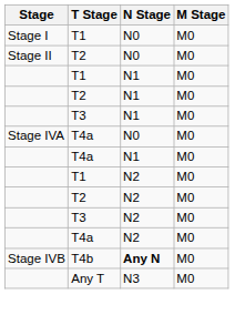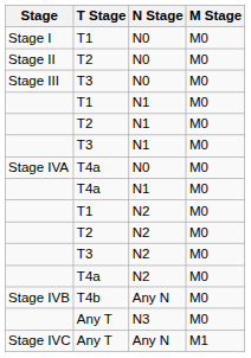 <table class="wikitable">
 <tr>
 <th>Stage</th>
 <th>T Stage</th>
 <th>N Stage</th>
 <th>M Stage</th>
 </tr>
 <tr>
 <td>Stage I</td>
 <td>T1</td>
 <td>N0</td>
 <td>M0</td>
 </tr>
 <tr>
 <td>Stage II</td>
 <td>T2</td>
+<td>N0</td>
+<td>M0</td>
+</tr>
+<tr>
+<td>Stage III</td>
+<td>T3</td>
 <td>N0</td>
 <td>M0</td>
 </tr>
 <tr>
 <td></td>
 <td>T1</td>
 <td>N1</td>
 <td>M0</td>
 </tr>
 <tr>
 <td></td>
 <td>T2</td>
 <td>N1</td>
 <td>M0</td>
 </tr>
 <tr>
 <td></td>
 <td>T3</td>
 <td>N1</td>
 <td>M0</td>
 </tr>
 <tr>
 <td>Stage IVA</td>
 <td>T4a</td>
 <td>N0</td>
 <td>M0</td>
 </tr>
 <tr>
 <td></td>
 <td>T4a</td>
 <td>N1</td>
 <td>M0</td>
 </tr>
 <tr>
 <td></td>
 <td>T1</td>
 <td>N2</td>
 <td>M0</td>
 </tr>
 <tr>
 <td></td>
 <td>T2</td>
 <td>N2</td>
 <td>M0</td>
 </tr>
 <tr>
 <td></td>
 <td>T3</td>
 <td>N2</td>
 <td>M0</td>
 </tr>
 <tr>
 <td></td>
 <td>T4a</td>
 <td>N2</td>
 <td>M0</td>
 </tr>
 <tr>
 <td>Stage IVB</td>
 <td>T4b</td>
-<td><strong>Any N</strong></td>
+<td>Any N</td>
 <td>M0</td>
 </tr>
 <tr>
 <td></td>
 <td>Any T</td>
 <td>N3</td>
 <td>M0</td>
 </tr>
+<tr>
+<td>Stage IVC</td>
+<td>Any T</td>
+<td>Any N</td>
+<td>M1</td>
+</tr>
 </table>
